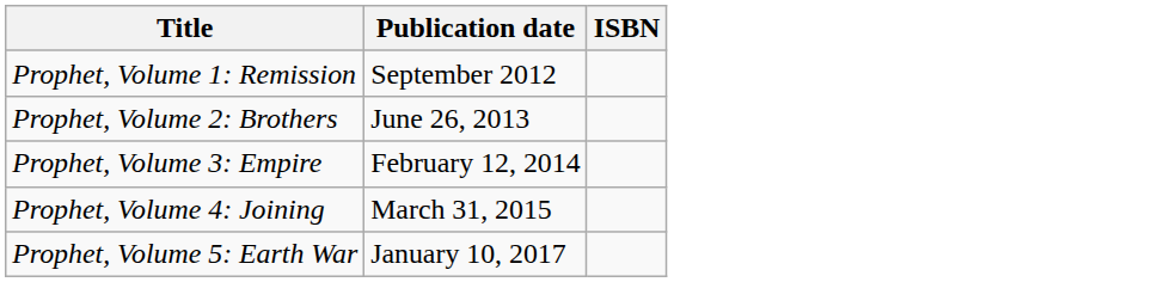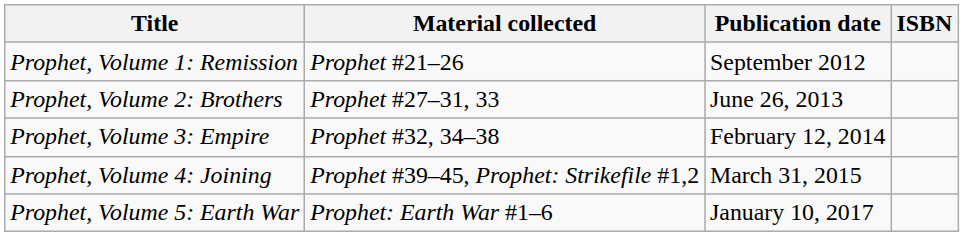 <table class="wikitable">
 <tr>
 <th>Title</th>
+<th>Material collected</th>
 <th>Publication date</th>
 <th>ISBN</th>
 </tr>
 <tr>
 <td valign="top"><em>Prophet, Volume 1: Remission</em></td>
+<td valign="top"><em>Prophet</em> #21–26</td>
 <td valign="top">September 2012</td>
 <td valign="top"></td>
 </tr>
 <tr>
 <td valign="top"><em>Prophet, Volume 2: Brothers</em></td>
+<td valign="top"><em>Prophet</em> #27–31, 33</td>
 <td valign="top">June 26, 2013</td>
 <td valign="top"></td>
 </tr>
 <tr>
 <td valign="top"><em>Prophet, Volume 3: Empire</em></td>
+<td valign="top"><em>Prophet</em> #32, 34–38</td>
 <td valign="top">February 12, 2014</td>
 <td valign="top"></td>
 </tr>
 <tr>
 <td valign="top"><em>Prophet, Volume 4: Joining</em></td>
+<td valign="top"><em>Prophet</em> #39–45, <em>Prophet: Strikefile</em> #1,2</td>
 <td valign="top">March 31, 2015</td>
 <td valign="top"></td>
 </tr>
 <tr>
 <td valign="top"><em>Prophet, Volume 5: Earth War</em></td>
+<td valign="top"><em>Prophet: Earth War</em> #1–6</td>
 <td valign="top">January 10, 2017</td>
 <td valign="top"></td>
 </tr>
 </table>
